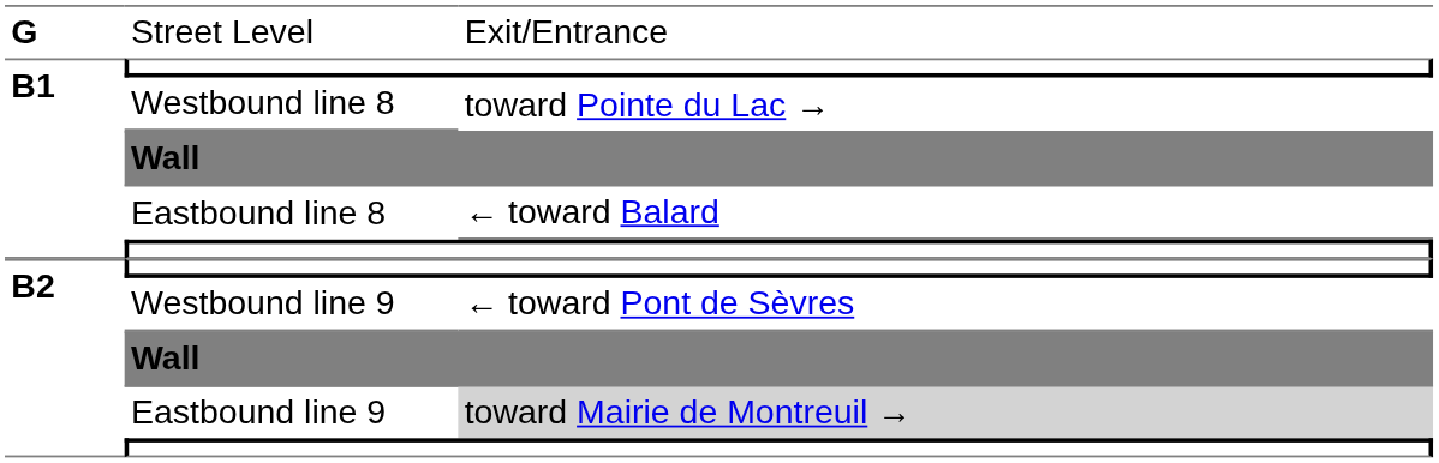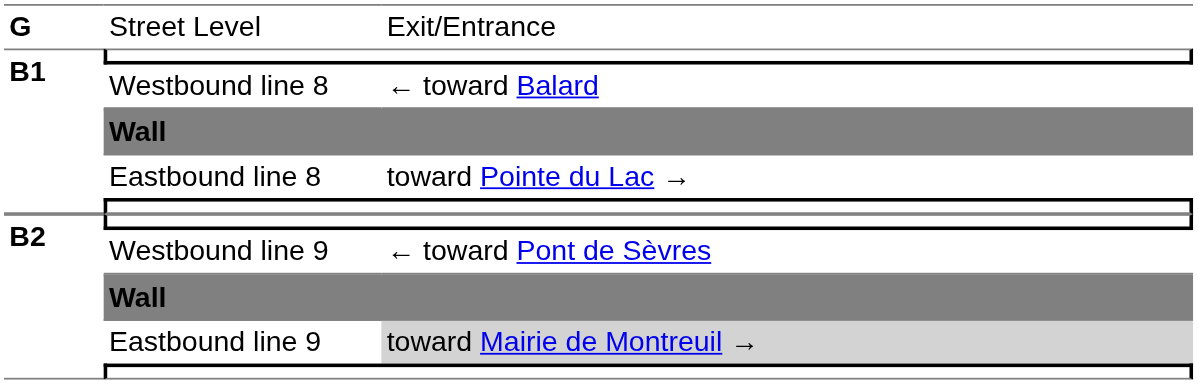 <table border=0 cellspacing=0 cellpadding=3>
 <tr>
 <td style="border-top:solid 1px gray;" width=50 valign=top><strong>G</strong></td>
 <td style="border-top:solid 1px gray;" width=100 valign=top>Street Level</td>
 <td style="border-top:solid 1px gray;" width=450 valign=top>Exit/Entrance</td>
 </tr>
 <tr>
 <td style="border-top:solid 1px gray;border-bottom:solid 1px gray;" width=50 rowspan=5 valign=top><strong>B1</strong></td>
 <td style="border-top:solid 1px gray;border-right:solid 2px black;border-left:solid 2px black;border-bottom:solid 2px black;text-align:center;" colspan=2></td>
 </tr>
 <tr>
 <td style="border-bottom:solid 1px gray;" width=150>Westbound line 8</td>
-<td>   toward <a href='#'>Pointe du Lac</a>  →</td>
+<td style="border-bottom:solid 1px gray;" width=450>←   toward <a href='#'>Balard</a> </td>
 </tr>
 <tr bgcolor="grey">
 <td style="border-bottom:solid 1px gray;border-top:solid 1px gray;" colspan=2><strong>Wall</strong></td>
 </tr>
 <tr>
 <td>Eastbound line 8</td>
-<td style="border-bottom:solid 1px gray;" width=450>←   toward <a href='#'>Balard</a> </td>
+<td>   toward <a href='#'>Pointe du Lac</a>  →</td>
 </tr>
 <tr>
 <td style="border-top:solid 2px black;border-right:solid 2px black;border-left:solid 2px black;border-bottom:solid 1px gray;text-align:center;" colspan=2></td>
 </tr>
 <tr>
 <td style="border-top:solid 1px gray;border-bottom:solid 1px gray;" width=50 rowspan=5 valign=top><strong>B2</strong></td>
 <td style="border-top:solid 1px gray;border-right:solid 2px black;border-left:solid 2px black;border-bottom:solid 2px black;text-align:center;" colspan=2></td>
 </tr>
 <tr>
 <td style="border-bottom:solid 1px gray;">Westbound line 9</td>
 <td style="border-bottom:solid 1px gray;">←   toward <a href='#'>Pont de Sèvres</a> </td>
 </tr>
 <tr bgcolor="grey">
 <td style="border-bottom:solid 1px gray;border-top:solid 1px gray;" colspan=2><strong>Wall</strong></td>
 </tr>
 <tr>
 <td>Eastbound line 9</td>
 <td style="background: lightgrey;">   toward <a href='#'>Mairie de Montreuil</a>  →</td>
 </tr>
 <tr>
 <td style="border-top:solid 2px black;border-right:solid 2px black;border-left:solid 2px black;border-bottom:solid 1px gray;text-align:center;" colspan=2></td>
 </tr>
 </table>
